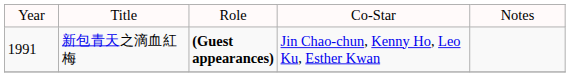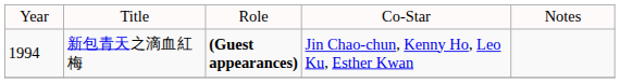 <table class="wikitable" width="100%">
 <tr style="background:snow; color:black" align=center>
 <td style="width:10%">Year</td>
 <td style="width:25%">Title</td>
 <td style="width:10%">Role</td>
 <td style="width:37%">Co-Star</td>
 <td style="width:18%">Notes</td>
 </tr>
 <tr ---->
-<td rowspan="1" width="10%">1991</td>
+<td rowspan="1" width="10%">1994</td>
 <td><a href='#'>新包青天</a>之滴血紅梅</td>
 <td><strong>(Guest appearances)</strong></td>
 <td><a href='#'>Jin Chao-chun</a>, <a href='#'>Kenny Ho</a>, <a href='#'>Leo Ku</a>, <a href='#'>Esther Kwan</a></td>
 <td></td>
 </tr>
 <tr ---->
 </tr>
 </table>
